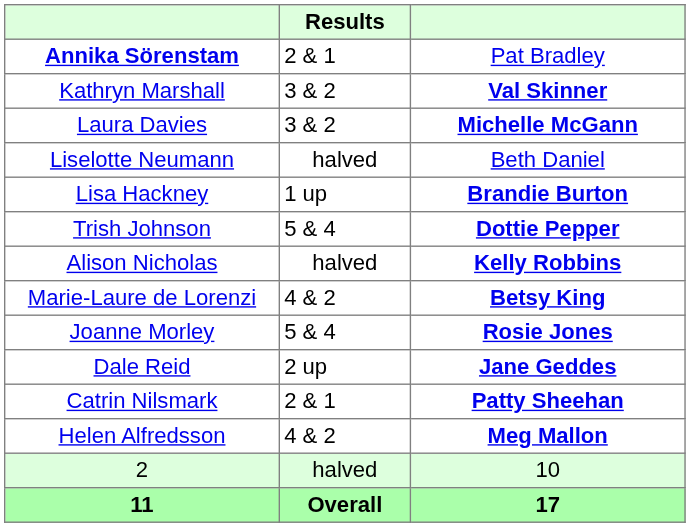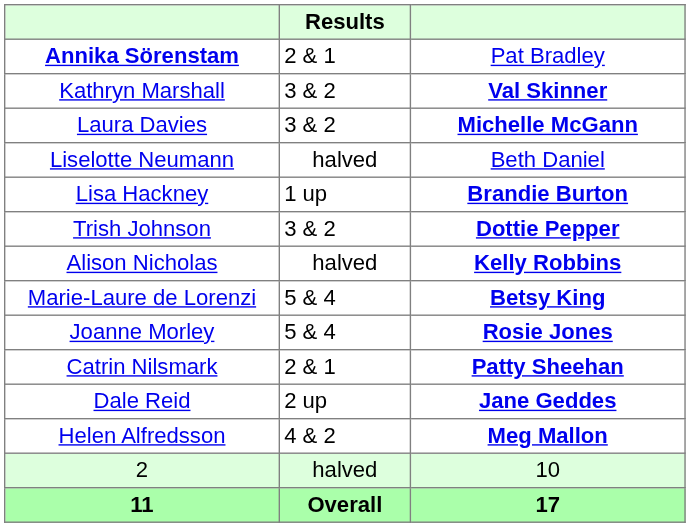 <table border="1" cellpadding="3" style="border-collapse:collapse; text-align:center;">
 <tr style="background:#dfd;">
 <th style="width:12em;"></th>
 <th style="width:5.5em;">Results</th>
 <th style="width:12em;"></th>
 </tr>
 <tr>
 <td><strong><a href='#'>Annika Sörenstam</a></strong></td>
 <td align=left> 2 & 1</td>
 <td><a href='#'>Pat Bradley</a></td>
 </tr>
 <tr>
 <td><a href='#'>Kathryn Marshall</a></td>
 <td align=left> 3 & 2</td>
 <td><strong><a href='#'>Val Skinner</a></strong></td>
 </tr>
 <tr>
 <td><a href='#'>Laura Davies</a></td>
 <td align=left> 3 & 2</td>
 <td><strong><a href='#'>Michelle McGann</a></strong></td>
 </tr>
 <tr>
 <td><a href='#'>Liselotte Neumann</a></td>
 <td>halved</td>
 <td><a href='#'>Beth Daniel</a></td>
 </tr>
 <tr>
 <td><a href='#'>Lisa Hackney</a></td>
 <td align=left> 1 up</td>
 <td><strong><a href='#'>Brandie Burton</a></strong></td>
 </tr>
 <tr>
 <td><a href='#'>Trish Johnson</a></td>
-<td align=left> 5 & 4</td>
+<td align=left> 3 & 2</td>
 <td><strong><a href='#'>Dottie Pepper</a></strong></td>
 </tr>
 <tr>
 <td><a href='#'>Alison Nicholas</a></td>
 <td>halved</td>
 <td><strong><a href='#'>Kelly Robbins</a></strong></td>
 </tr>
 <tr>
 <td><a href='#'>Marie-Laure de Lorenzi</a></td>
-<td align=left> 4 & 2</td>
+<td align=left> 5 & 4</td>
 <td><strong><a href='#'>Betsy King</a></strong></td>
 </tr>
 <tr>
 <td><a href='#'>Joanne Morley</a></td>
 <td align=left> 5 & 4</td>
 <td><strong><a href='#'>Rosie Jones</a></strong></td>
 </tr>
 <tr>
+<td><a href='#'>Catrin Nilsmark</a></td>
+<td align=left> 2 & 1</td>
+<td><strong><a href='#'>Patty Sheehan</a></strong></td>
+</tr>
+<tr>
 <td><a href='#'>Dale Reid</a></td>
 <td align=left> 2 up</td>
 <td><strong><a href='#'>Jane Geddes</a></strong></td>
-</tr>
-<tr>
-<td><a href='#'>Catrin Nilsmark</a></td>
-<td align=left> 2 & 1</td>
-<td><strong><a href='#'>Patty Sheehan</a></strong></td>
 </tr>
 <tr>
 <td><a href='#'>Helen Alfredsson</a></td>
 <td align=left> 4 & 2</td>
 <td><strong><a href='#'>Meg Mallon</a></strong></td>
 </tr>
 <tr style="background:#dfd;">
 <td>2</td>
 <td>halved</td>
 <td>10</td>
 </tr>
 <tr style="background:#afa;">
 <th>11</th>
 <th>Overall</th>
 <th>17</th>
 </tr>
 </table>
